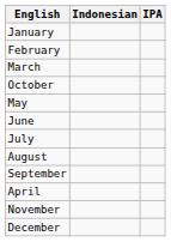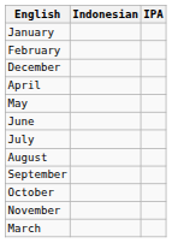 <table class="wikitable">
 <tr>
 <th>English</th>
 <th>Indonesian</th>
 <th>IPA</th>
 </tr>
 <tr>
 <td>January</td>
 <td></td>
 <td></td>
 </tr>
 <tr>
 <td>February</td>
 <td></td>
 <td></td>
 </tr>
 <tr>
-<td>March</td>
+<td>December</td>
 <td></td>
 <td></td>
 </tr>
 <tr>
-<td>October</td>
+<td>April</td>
 <td></td>
 <td></td>
 </tr>
 <tr>
 <td>May</td>
 <td></td>
 <td></td>
 </tr>
 <tr>
 <td>June</td>
 <td></td>
 <td></td>
 </tr>
 <tr>
 <td>July</td>
 <td></td>
 <td></td>
 </tr>
 <tr>
 <td>August</td>
 <td></td>
 <td></td>
 </tr>
 <tr>
 <td>September</td>
 <td></td>
 <td></td>
 </tr>
 <tr>
-<td>April</td>
+<td>October</td>
 <td></td>
 <td></td>
 </tr>
 <tr>
 <td>November</td>
 <td></td>
 <td></td>
 </tr>
 <tr>
-<td>December</td>
+<td>March</td>
 <td></td>
 <td></td>
 </tr>
 </table>
